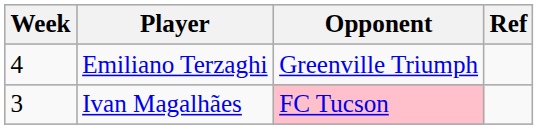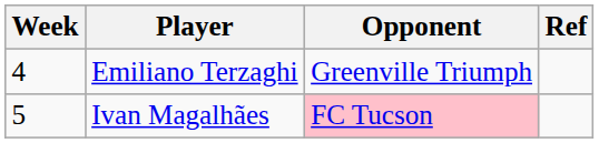 <table class="wikitable">
 <tr>
 <th>Week</th>
 <th>Player</th>
 <th>Opponent</th>
 <th>Ref</th>
 </tr>
 <tr>
 <td>4</td>
 <td> <a href='#'>Emiliano Terzaghi</a></td>
 <td><a href='#'>Greenville Triumph</a></td>
 <td></td>
 </tr>
 <tr>
-<td>3</td>
+<td>5</td>
 <td> <a href='#'>Ivan Magalhães</a></td>
 <td style="background: pink;"><a href='#'>FC Tucson</a></td>
 <td></td>
 </tr>
 </table>
